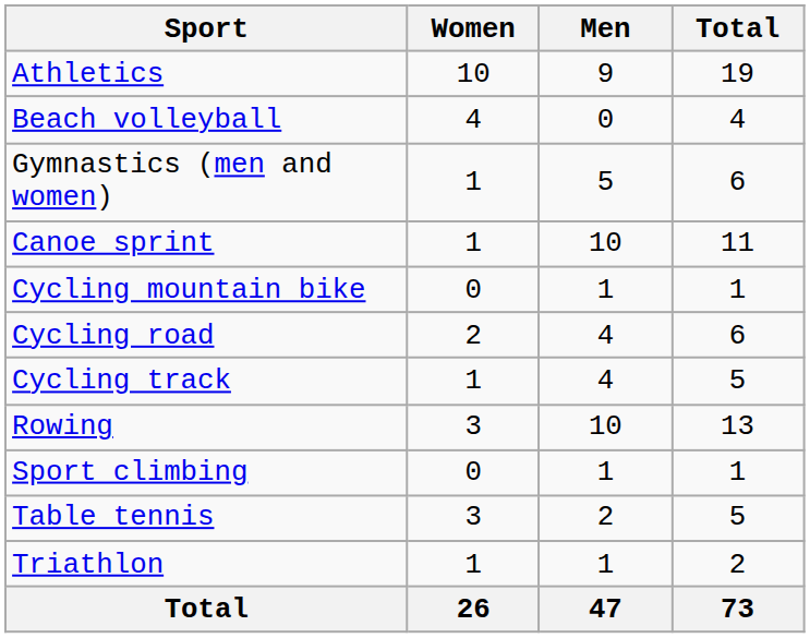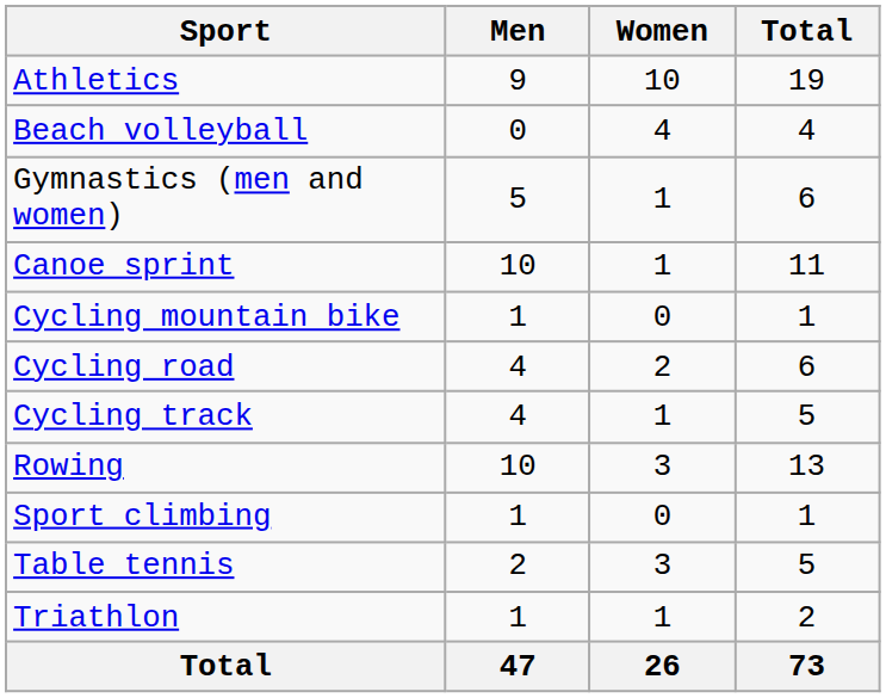 <table class="wikitable sortable" style="text-align:center;">
 <tr>
 <th width=180>Sport</th>
+<th width=55>Men</th>
 <th width=55>Women</th>
-<th width=55>Men</th>
 <th width=55>Total</th>
 </tr>
 <tr>
 <td align=left><a href='#'>Athletics</a></td>
+<td>9</td>
 <td>10</td>
-<td>9</td>
 <td>19</td>
 </tr>
 <tr>
 <td align=left><a href='#'>Beach volleyball</a></td>
+<td>0</td>
 <td>4</td>
-<td>0</td>
 <td>4</td>
 </tr>
 <tr>
 <td align=left>Gymnastics (<a href='#'>men</a> and <a href='#'>women</a>)</td>
+<td>5</td>
 <td>1</td>
-<td>5</td>
 <td>6</td>
 </tr>
 <tr>
 <td align=left><a href='#'>Canoe sprint</a></td>
+<td>10</td>
 <td>1</td>
-<td>10</td>
 <td>11</td>
 </tr>
 <tr>
 <td align=left><a href='#'>Cycling mountain bike</a></td>
+<td>1</td>
 <td>0</td>
-<td>1</td>
 <td>1</td>
 </tr>
 <tr>
 <td align=left><a href='#'>Cycling road</a></td>
+<td>4</td>
 <td>2</td>
-<td>4</td>
 <td>6</td>
 </tr>
 <tr>
 <td align=left><a href='#'>Cycling track</a></td>
+<td>4</td>
 <td>1</td>
-<td>4</td>
 <td>5</td>
 </tr>
 <tr>
 <td align=left><a href='#'>Rowing</a></td>
+<td>10</td>
 <td>3</td>
-<td>10</td>
 <td>13</td>
 </tr>
 <tr>
 <td align=left><a href='#'>Sport climbing</a></td>
+<td>1</td>
 <td>0</td>
-<td>1</td>
 <td>1</td>
 </tr>
 <tr>
 <td align=left><a href='#'>Table tennis</a></td>
+<td>2</td>
 <td>3</td>
-<td>2</td>
 <td>5</td>
 </tr>
 <tr>
 <td align=left><a href='#'>Triathlon</a></td>
 <td>1</td>
 <td>1</td>
 <td>2</td>
 </tr>
 <tr>
 <th align=left>Total</th>
+<th>47</th>
 <th>26</th>
-<th>47</th>
 <th>73</th>
 </tr>
 </table>
